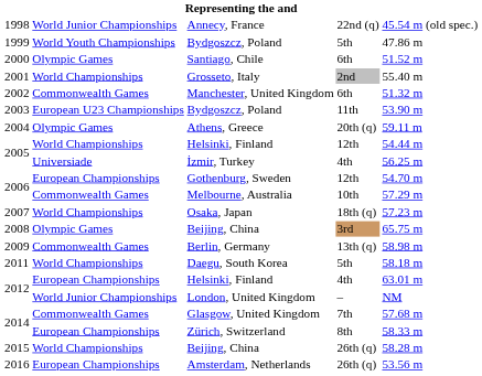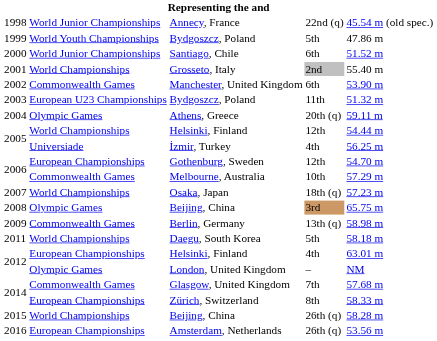 <table>
 <tr>
 <th colspan="5">Representing the  and </th>
 </tr>
 <tr>
 <td>1998</td>
 <td><a href='#'>World Junior Championships</a></td>
 <td><a href='#'>Annecy</a>, France</td>
 <td>22nd (q)</td>
 <td><a href='#'>45.54 m</a> (old spec.)</td>
 </tr>
 <tr>
 <td>1999</td>
 <td><a href='#'>World Youth Championships</a></td>
 <td><a href='#'>Bydgoszcz</a>, Poland</td>
 <td>5th</td>
 <td>47.86 m</td>
 </tr>
 <tr>
 <td>2000</td>
-<td><a href='#'>Olympic Games</a></td>
+<td><a href='#'>World Junior Championships</a></td>
 <td><a href='#'>Santiago</a>, Chile</td>
 <td>6th</td>
 <td><a href='#'>51.52 m</a></td>
 </tr>
 <tr>
 <td>2001</td>
 <td><a href='#'>World Championships</a></td>
 <td><a href='#'>Grosseto</a>, Italy</td>
 <td style="background:silver;">2nd</td>
 <td>55.40 m</td>
 </tr>
 <tr>
 <td>2002</td>
 <td><a href='#'>Commonwealth Games</a></td>
 <td><a href='#'>Manchester</a>, United Kingdom</td>
 <td>6th</td>
-<td><a href='#'>51.32 m</a></td>
+<td><a href='#'>53.90 m</a></td>
 </tr>
 <tr>
 <td>2003</td>
 <td><a href='#'>European U23 Championships</a></td>
 <td><a href='#'>Bydgoszcz</a>, Poland</td>
 <td>11th</td>
-<td><a href='#'>53.90 m</a></td>
+<td><a href='#'>51.32 m</a></td>
 </tr>
 <tr>
 <td>2004</td>
 <td><a href='#'>Olympic Games</a></td>
 <td><a href='#'>Athens</a>, Greece</td>
 <td>20th (q)</td>
 <td><a href='#'>59.11 m</a></td>
 </tr>
 <tr>
 <td rowspan=2>2005</td>
 <td><a href='#'>World Championships</a></td>
 <td><a href='#'>Helsinki</a>, Finland</td>
 <td>12th</td>
 <td><a href='#'>54.44 m</a></td>
 </tr>
 <tr>
 <td><a href='#'>Universiade</a></td>
 <td><a href='#'>İzmir</a>, Turkey</td>
 <td>4th</td>
 <td><a href='#'>56.25 m</a></td>
 </tr>
 <tr>
 <td rowspan=2>2006</td>
 <td><a href='#'>European Championships</a></td>
 <td><a href='#'>Gothenburg</a>, Sweden</td>
 <td>12th</td>
 <td><a href='#'>54.70 m</a></td>
 </tr>
 <tr>
 <td><a href='#'>Commonwealth Games</a></td>
 <td><a href='#'>Melbourne</a>, Australia</td>
 <td>10th</td>
 <td><a href='#'>57.29 m</a></td>
 </tr>
 <tr>
 <td>2007</td>
 <td><a href='#'>World Championships</a></td>
 <td><a href='#'>Osaka</a>, Japan</td>
 <td>18th (q)</td>
 <td><a href='#'>57.23 m</a></td>
 </tr>
 <tr>
 <td>2008</td>
 <td><a href='#'>Olympic Games</a></td>
 <td><a href='#'>Beijing</a>, China</td>
 <td style="background:#CC9966;">3rd</td>
 <td><a href='#'>65.75 m</a></td>
 </tr>
 <tr>
 <td>2009</td>
 <td><a href='#'>Commonwealth Games</a></td>
 <td><a href='#'>Berlin</a>, Germany</td>
 <td>13th (q)</td>
 <td><a href='#'>58.98 m</a></td>
 </tr>
 <tr>
 <td>2011</td>
 <td><a href='#'>World Championships</a></td>
 <td><a href='#'>Daegu</a>, South Korea</td>
 <td>5th</td>
 <td><a href='#'>58.18 m</a></td>
 </tr>
 <tr>
 <td rowspan=2>2012</td>
 <td><a href='#'>European Championships</a></td>
 <td><a href='#'>Helsinki</a>, Finland</td>
 <td>4th</td>
 <td><a href='#'>63.01 m</a></td>
 </tr>
 <tr>
-<td><a href='#'>World Junior Championships</a></td>
+<td><a href='#'>Olympic Games</a></td>
 <td><a href='#'>London</a>, United Kingdom</td>
 <td>–</td>
 <td><a href='#'>NM</a></td>
 </tr>
 <tr>
 <td rowspan=2>2014</td>
 <td><a href='#'>Commonwealth Games</a></td>
 <td><a href='#'>Glasgow</a>, United Kingdom</td>
 <td>7th</td>
 <td><a href='#'>57.68 m</a></td>
 </tr>
 <tr>
 <td><a href='#'>European Championships</a></td>
 <td><a href='#'>Zürich</a>, Switzerland</td>
 <td>8th</td>
 <td><a href='#'>58.33 m</a></td>
 </tr>
 <tr>
 <td>2015</td>
 <td><a href='#'>World Championships</a></td>
 <td><a href='#'>Beijing</a>, China</td>
 <td>26th (q)</td>
 <td><a href='#'>58.28  m</a></td>
 </tr>
 <tr>
 <td>2016</td>
 <td><a href='#'>European Championships</a></td>
 <td><a href='#'>Amsterdam</a>, Netherlands</td>
 <td>26th (q)</td>
 <td><a href='#'>53.56 m</a></td>
 </tr>
 </table>
